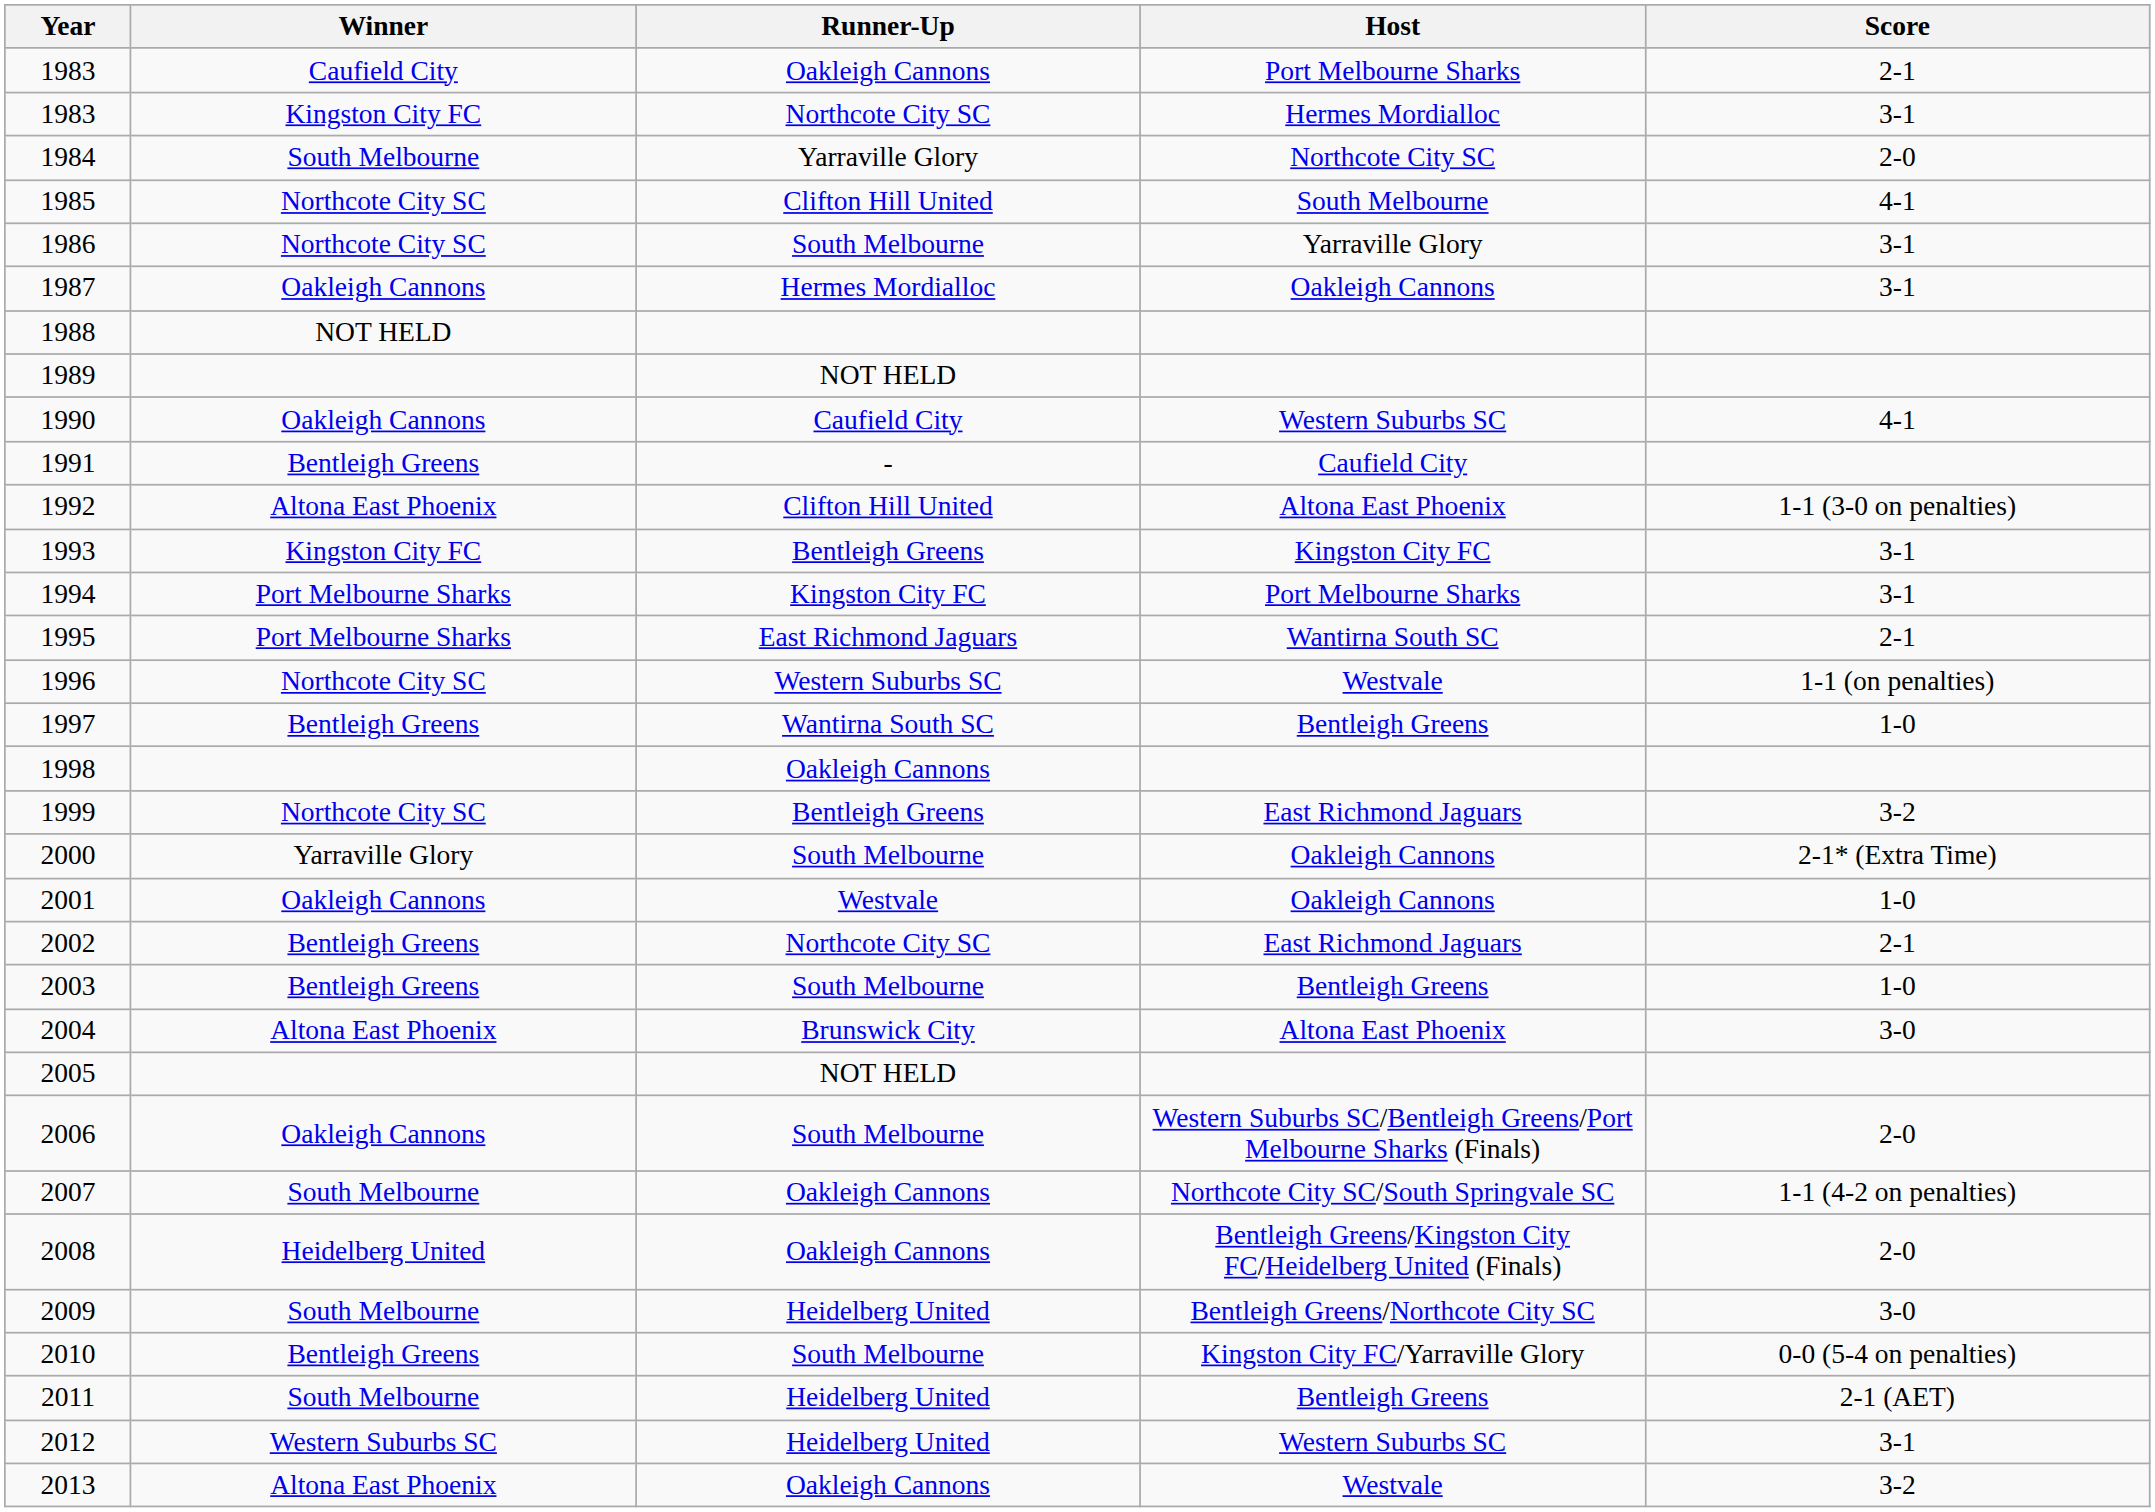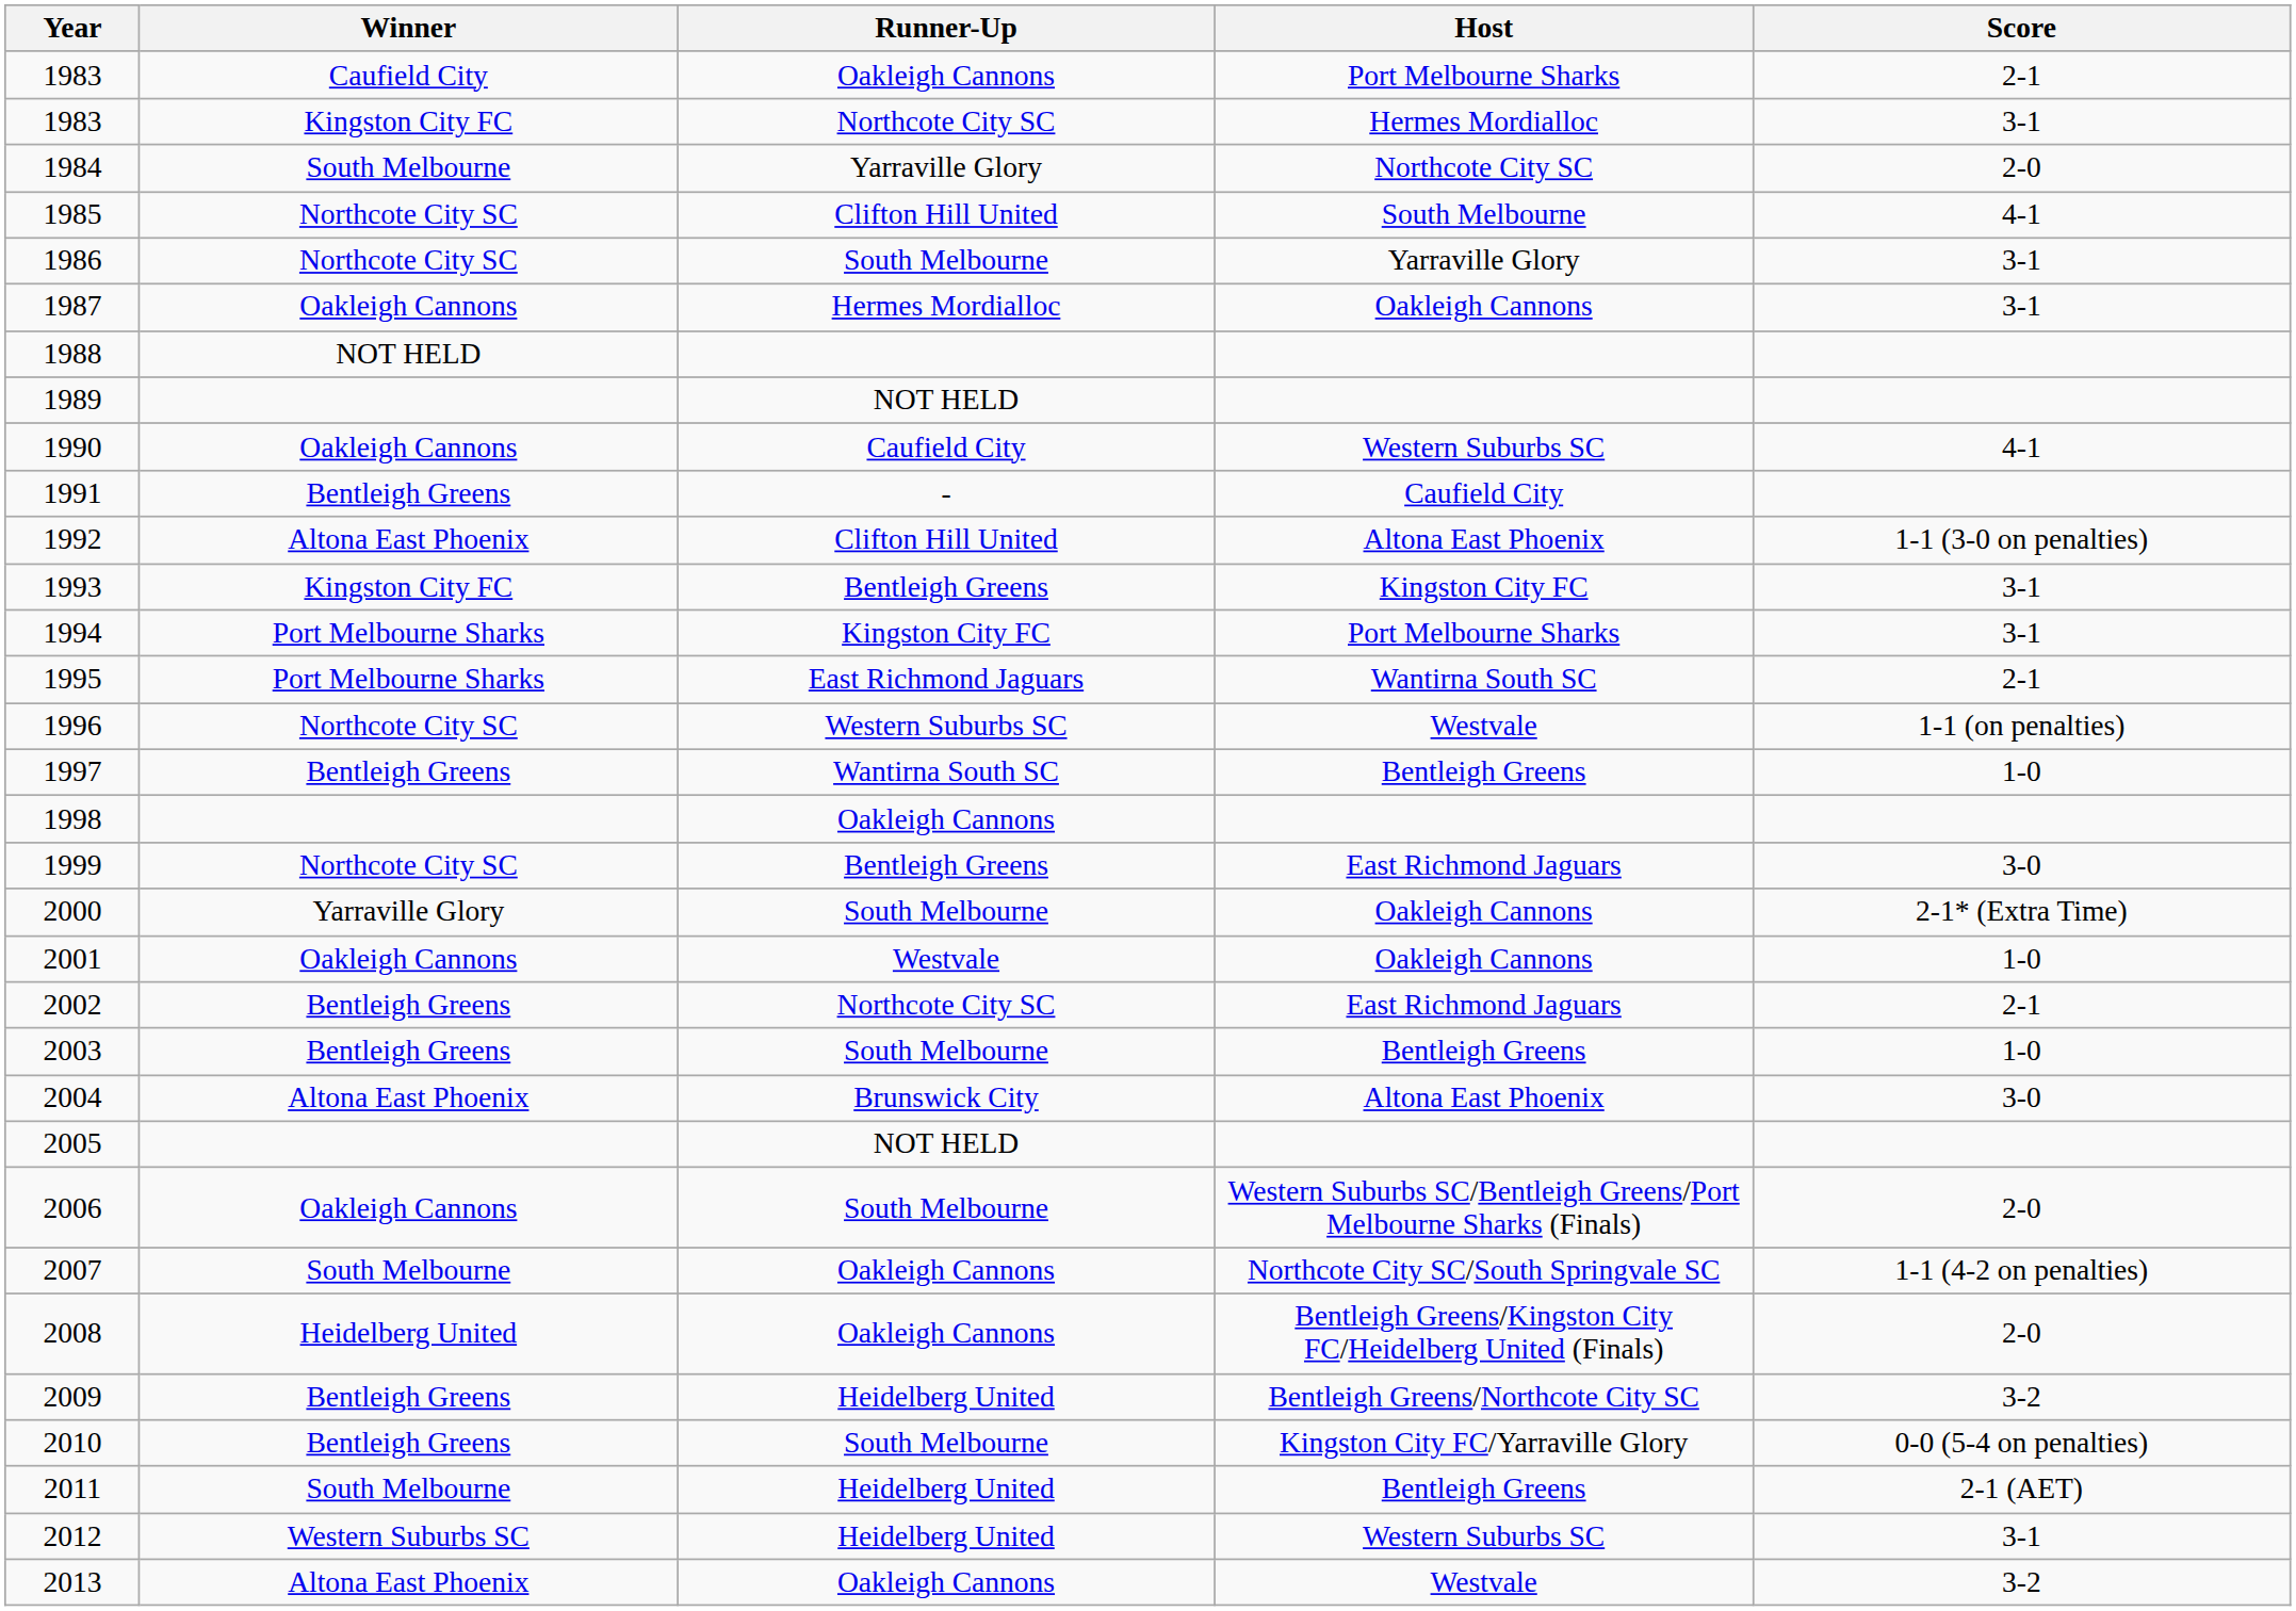 <table class="wikitable" style="text-align: center;">
 <tr>
 <th width=5%>Year</th>
 <th width=20%>Winner</th>
 <th width=20%>Runner-Up</th>
 <th width=20%>Host</th>
 <th width=20%>Score</th>
 </tr>
 <tr>
 <td>1983</td>
 <td><a href='#'>Caufield City</a></td>
 <td><a href='#'>Oakleigh Cannons</a></td>
 <td><a href='#'>Port Melbourne Sharks</a></td>
 <td>2-1</td>
 </tr>
 <tr>
 <td>1983</td>
 <td><a href='#'>Kingston City FC</a></td>
 <td><a href='#'>Northcote City SC</a></td>
 <td><a href='#'>Hermes Mordialloc</a></td>
 <td>3-1</td>
 </tr>
 <tr>
 <td>1984</td>
 <td><a href='#'>South Melbourne</a></td>
 <td>Yarraville Glory</td>
 <td><a href='#'>Northcote City SC</a></td>
 <td>2-0</td>
 </tr>
 <tr>
 <td>1985</td>
 <td><a href='#'>Northcote City SC</a></td>
 <td><a href='#'>Clifton Hill United</a></td>
 <td><a href='#'>South Melbourne</a></td>
 <td>4-1</td>
 </tr>
 <tr>
 <td>1986</td>
 <td><a href='#'>Northcote City SC</a></td>
 <td><a href='#'>South Melbourne</a></td>
 <td>Yarraville Glory</td>
 <td>3-1</td>
 </tr>
 <tr>
 <td>1987</td>
 <td><a href='#'>Oakleigh Cannons</a></td>
 <td><a href='#'>Hermes Mordialloc</a></td>
 <td><a href='#'>Oakleigh Cannons</a></td>
 <td>3-1</td>
 </tr>
 <tr>
 <td>1988</td>
 <td>NOT HELD</td>
 <td></td>
 <td></td>
 <td></td>
 </tr>
 <tr>
 <td>1989</td>
 <td></td>
 <td>NOT HELD</td>
 <td></td>
 <td></td>
 </tr>
 <tr>
 <td>1990</td>
 <td><a href='#'>Oakleigh Cannons</a></td>
 <td><a href='#'>Caufield City</a></td>
 <td><a href='#'>Western Suburbs SC</a></td>
 <td>4-1</td>
 </tr>
 <tr>
 <td>1991</td>
 <td><a href='#'>Bentleigh Greens</a></td>
 <td>-</td>
 <td><a href='#'>Caufield City</a></td>
 <td></td>
 </tr>
 <tr>
 <td>1992</td>
 <td><a href='#'>Altona East Phoenix</a></td>
 <td><a href='#'>Clifton Hill United</a></td>
 <td><a href='#'>Altona East Phoenix</a></td>
 <td>1-1 (3-0 on penalties)</td>
 </tr>
 <tr>
 <td>1993</td>
 <td><a href='#'>Kingston City FC</a></td>
 <td><a href='#'>Bentleigh Greens</a></td>
 <td><a href='#'>Kingston City FC</a></td>
 <td>3-1</td>
 </tr>
 <tr>
 <td>1994</td>
 <td><a href='#'>Port Melbourne Sharks</a></td>
 <td><a href='#'>Kingston City FC</a></td>
 <td><a href='#'>Port Melbourne Sharks</a></td>
 <td>3-1</td>
 </tr>
 <tr>
 <td>1995</td>
 <td><a href='#'>Port Melbourne Sharks</a></td>
 <td><a href='#'>East Richmond Jaguars</a></td>
 <td><a href='#'>Wantirna South SC</a></td>
 <td>2-1</td>
 </tr>
 <tr>
 <td>1996</td>
 <td><a href='#'>Northcote City SC</a></td>
 <td><a href='#'>Western Suburbs SC</a></td>
 <td><a href='#'>Westvale</a></td>
 <td>1-1 (on penalties)</td>
 </tr>
 <tr>
 <td>1997</td>
 <td><a href='#'>Bentleigh Greens</a></td>
 <td><a href='#'>Wantirna South SC</a></td>
 <td><a href='#'>Bentleigh Greens</a></td>
 <td>1-0</td>
 </tr>
 <tr>
 <td>1998</td>
 <td></td>
 <td><a href='#'>Oakleigh Cannons</a></td>
 <td></td>
 </tr>
 <tr>
 <td>1999</td>
 <td><a href='#'>Northcote City SC</a></td>
 <td><a href='#'>Bentleigh Greens</a></td>
 <td><a href='#'>East Richmond Jaguars</a></td>
-<td>3-2</td>
+<td>3-0</td>
 </tr>
 <tr>
 <td>2000</td>
 <td>Yarraville Glory</td>
 <td><a href='#'>South Melbourne</a></td>
 <td><a href='#'>Oakleigh Cannons</a></td>
 <td>2-1* (Extra Time)</td>
 </tr>
 <tr>
 <td>2001</td>
 <td><a href='#'>Oakleigh Cannons</a></td>
 <td><a href='#'>Westvale</a></td>
 <td><a href='#'>Oakleigh Cannons</a></td>
 <td>1-0</td>
 </tr>
 <tr>
 <td>2002</td>
 <td><a href='#'>Bentleigh Greens</a></td>
 <td><a href='#'>Northcote City SC</a></td>
 <td><a href='#'>East Richmond Jaguars</a></td>
 <td>2-1</td>
 </tr>
 <tr>
 <td>2003</td>
 <td><a href='#'>Bentleigh Greens</a></td>
 <td><a href='#'>South Melbourne</a></td>
 <td><a href='#'>Bentleigh Greens</a></td>
 <td>1-0</td>
 </tr>
 <tr>
 <td>2004</td>
 <td><a href='#'>Altona East Phoenix</a></td>
 <td><a href='#'>Brunswick City</a></td>
 <td><a href='#'>Altona East Phoenix</a></td>
 <td>3-0</td>
 </tr>
 <tr>
 <td>2005</td>
 <td></td>
 <td>NOT HELD</td>
 <td></td>
 </tr>
 <tr>
 <td>2006</td>
 <td><a href='#'>Oakleigh Cannons</a></td>
 <td><a href='#'>South Melbourne</a></td>
 <td><a href='#'>Western Suburbs SC</a>/<a href='#'>Bentleigh Greens</a>/<a href='#'>Port Melbourne Sharks</a> (Finals)</td>
 <td>2-0</td>
 </tr>
 <tr>
 <td>2007</td>
 <td><a href='#'>South Melbourne</a></td>
 <td><a href='#'>Oakleigh Cannons</a></td>
 <td><a href='#'>Northcote City SC</a>/<a href='#'>South Springvale SC</a></td>
 <td>1-1 (4-2 on penalties)</td>
 </tr>
 <tr>
 <td>2008</td>
 <td><a href='#'>Heidelberg United</a></td>
 <td><a href='#'>Oakleigh Cannons</a></td>
 <td><a href='#'>Bentleigh Greens</a>/<a href='#'>Kingston City FC</a>/<a href='#'>Heidelberg United</a> (Finals)</td>
 <td>2-0</td>
 </tr>
 <tr>
 <td>2009</td>
-<td><a href='#'>South Melbourne</a></td>
+<td><a href='#'>Bentleigh Greens</a></td>
 <td><a href='#'>Heidelberg United</a></td>
 <td><a href='#'>Bentleigh Greens</a>/<a href='#'>Northcote City SC</a></td>
-<td>3-0</td>
+<td>3-2</td>
 </tr>
 <tr>
 <td>2010</td>
 <td><a href='#'>Bentleigh Greens</a></td>
 <td><a href='#'>South Melbourne</a></td>
 <td><a href='#'>Kingston City FC</a>/Yarraville Glory</td>
 <td>0-0 (5-4 on penalties)</td>
 </tr>
 <tr>
 <td>2011</td>
 <td><a href='#'>South Melbourne</a></td>
 <td><a href='#'>Heidelberg United</a></td>
 <td><a href='#'>Bentleigh Greens</a></td>
 <td>2-1 (AET)</td>
 </tr>
 <tr>
 <td>2012</td>
 <td><a href='#'>Western Suburbs SC</a></td>
 <td><a href='#'>Heidelberg United</a></td>
 <td><a href='#'>Western Suburbs SC</a></td>
 <td>3-1</td>
 </tr>
 <tr>
 <td>2013</td>
 <td><a href='#'>Altona East Phoenix</a></td>
 <td><a href='#'>Oakleigh Cannons</a></td>
 <td><a href='#'>Westvale</a></td>
 <td>3-2</td>
 </tr>
 </table>
